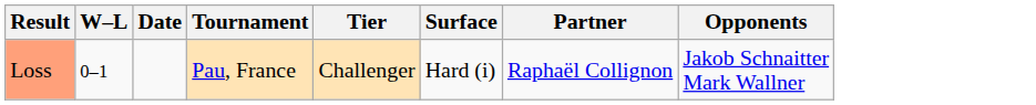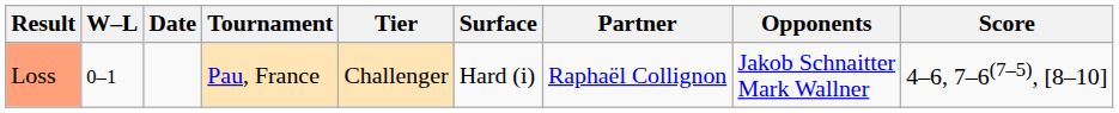 <table class="wikitable">
 <tr>
 <th>Result</th>
 <th class="unsortable">W–L</th>
 <th>Date</th>
 <th>Tournament</th>
 <th>Tier</th>
 <th>Surface</th>
 <th>Partner</th>
 <th>Opponents</th>
+<th class="unsortable">Score</th>
 </tr>
 <tr>
 <td bgcolor=ffa07a>Loss</td>
 <td><small>0–1</small></td>
 <td><a href='#'></a></td>
 <td style="background:moccasin;"><a href='#'>Pau</a>, France</td>
 <td style="background:moccasin;">Challenger</td>
 <td>Hard (i)</td>
 <td> <a href='#'>Raphaël Collignon</a></td>
 <td> <a href='#'>Jakob Schnaitter</a><br> <a href='#'>Mark Wallner</a></td>
+<td>4–6, 7–6<sup>(7–5)</sup>, [8–10]</td>
 </tr>
 </table>
